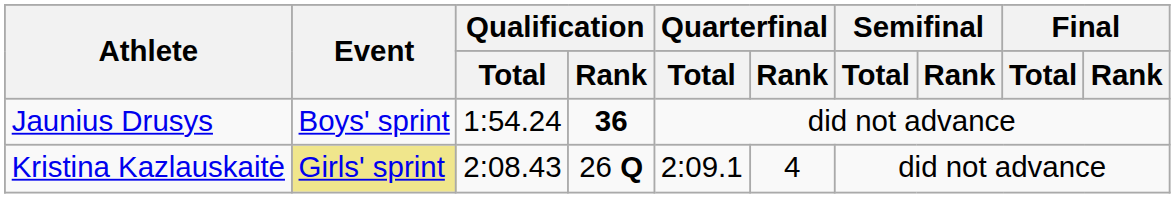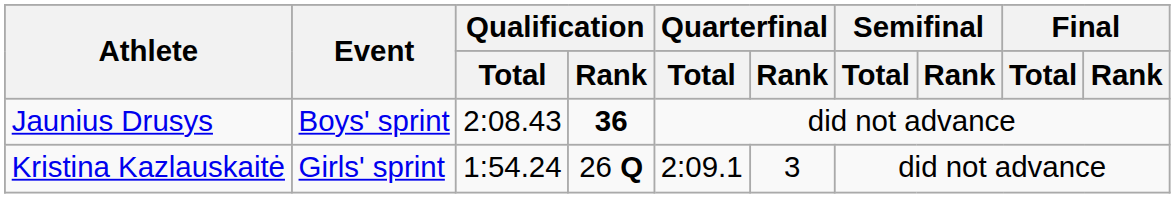 <table class="wikitable">
 <tr>
 <th rowspan="2">Athlete</th>
 <th rowspan="2">Event</th>
 <th colspan="2">Qualification</th>
 <th colspan="2">Quarterfinal</th>
 <th colspan="2">Semifinal</th>
 <th colspan="2">Final</th>
 </tr>
 <tr>
 <th>Total</th>
 <th>Rank</th>
 <th>Total</th>
 <th>Rank</th>
 <th>Total</th>
 <th>Rank</th>
 <th>Total</th>
 <th>Rank</th>
 </tr>
 <tr>
 <td><a href='#'>Jaunius Drusys</a></td>
 <td><a href='#'>Boys' sprint</a></td>
-<td align="center">1:54.24</td>
+<td align="center">2:08.43</td>
 <td align="center"><strong>36</strong></td>
 <td align="center" colspan=6>did not advance</td>
 </tr>
 <tr>
 <td><a href='#'>Kristina Kazlauskaitė</a></td>
-<td style="background: khaki;"><a href='#'>Girls' sprint</a></td>
-<td align="center">2:08.43</td>
+<td><a href='#'>Girls' sprint</a></td>
+<td align="center">1:54.24</td>
 <td align="center">26 <strong>Q</strong></td>
 <td align="center">2:09.1</td>
-<td align="center">4</td>
+<td align="center">3</td>
 <td align="center" colspan=4>did not advance</td>
 </tr>
 </table>
